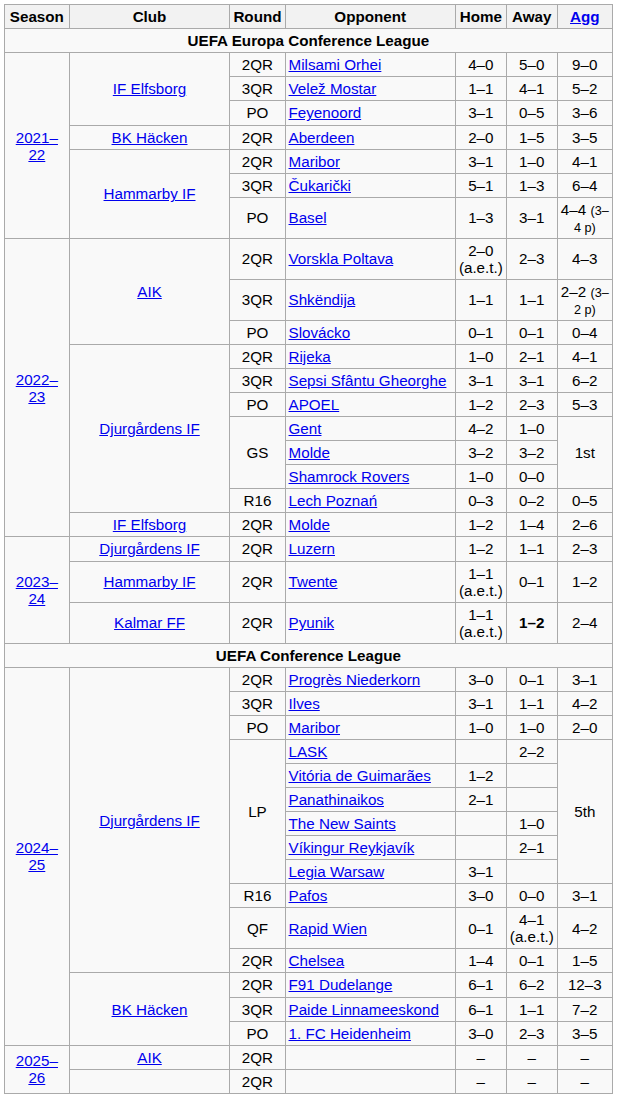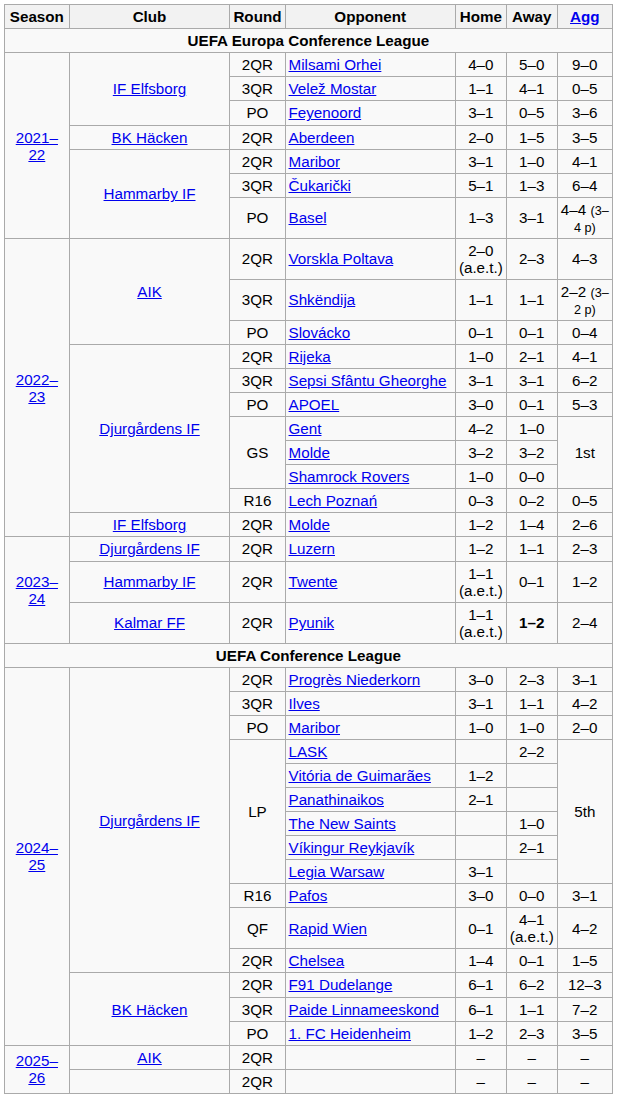 <table class="wikitable" style="font-size:95%; text-align: center;">
 <tr>
 <th style="width:60px;">Season</th>
 <th style="width:200px;">Club</th>
 <th style="width:30px;">Round</th>
 <th style="width:200px;">Opponent</th>
 <th style="width:30px;">Home</th>
 <th style="width:30px;">Away</th>
 <th style="width:60px;"><a href='#'>Agg</a></th>
 </tr>
 <tr>
 <td colspan="7" style="text-align:center;"><strong>UEFA Europa Conference League</strong></td>
 </tr>
 <tr>
 <td rowspan=7><a href='#'>2021–22</a></td>
 <td rowspan=3><a href='#'>IF Elfsborg</a></td>
 <td>2QR</td>
 <td align="left"> <a href='#'>Milsami Orhei</a></td>
 <td>4–0</td>
 <td>5–0</td>
 <td>9–0</td>
 </tr>
 <tr>
 <td>3QR</td>
 <td align="left"> <a href='#'>Velež Mostar</a></td>
 <td>1–1</td>
 <td>4–1</td>
-<td>5–2</td>
+<td>0–5</td>
 </tr>
 <tr>
 <td>PO</td>
 <td align="left"> <a href='#'>Feyenoord</a></td>
 <td>3–1</td>
 <td>0–5</td>
 <td>3–6</td>
 </tr>
 <tr>
 <td rowspan=1><a href='#'>BK Häcken</a></td>
 <td>2QR</td>
 <td align="left"> <a href='#'>Aberdeen</a></td>
 <td>2–0</td>
 <td>1–5</td>
 <td>3–5</td>
 </tr>
 <tr>
 <td rowspan=3><a href='#'>Hammarby IF</a></td>
 <td>2QR</td>
 <td align="left"> <a href='#'>Maribor</a></td>
 <td>3–1</td>
 <td>1–0</td>
 <td>4–1</td>
 </tr>
 <tr>
 <td>3QR</td>
 <td align="left"> <a href='#'>Čukarički</a></td>
 <td>5–1</td>
 <td>1–3</td>
 <td>6–4</td>
 </tr>
 <tr>
 <td>PO</td>
 <td align="left"> <a href='#'>Basel</a></td>
 <td>1–3</td>
 <td>3–1</td>
 <td>4–4 <small>(3–4 p)</small></td>
 </tr>
 <tr>
 <td rowspan=11><a href='#'>2022–23</a></td>
 <td rowspan=3><a href='#'>AIK</a></td>
 <td>2QR</td>
 <td align="left"> <a href='#'>Vorskla Poltava</a></td>
 <td>2–0 (a.e.t.)</td>
 <td>2–3</td>
 <td>4–3</td>
 </tr>
 <tr>
 <td>3QR</td>
 <td align="left"> <a href='#'>Shkëndija</a></td>
 <td>1–1</td>
 <td>1–1</td>
 <td>2–2 <small>(3–2 p)</small></td>
 </tr>
 <tr>
 <td>PO</td>
 <td align="left"> <a href='#'>Slovácko</a></td>
 <td>0–1</td>
 <td>0–1</td>
 <td>0–4</td>
 </tr>
 <tr>
 <td rowspan=7><a href='#'>Djurgårdens IF</a></td>
 <td>2QR</td>
 <td align="left"> <a href='#'>Rijeka</a></td>
 <td>1–0</td>
 <td>2–1</td>
 <td>4–1</td>
 </tr>
 <tr>
 <td>3QR</td>
 <td align="left"> <a href='#'>Sepsi Sfântu Gheorghe</a></td>
 <td>3–1</td>
 <td>3–1</td>
 <td>6–2</td>
 </tr>
 <tr>
 <td>PO</td>
 <td align="left"> <a href='#'>APOEL</a></td>
-<td>1–2</td>
-<td>2–3</td>
+<td>3–0</td>
+<td>0–1</td>
 <td>5–3</td>
 </tr>
 <tr>
 <td rowspan=3>GS</td>
 <td align="left"> <a href='#'>Gent</a></td>
 <td>4–2</td>
 <td>1–0</td>
 <td rowspan=3>1st</td>
 </tr>
 <tr>
 <td align="left"> <a href='#'>Molde</a></td>
 <td>3–2</td>
 <td>3–2</td>
 </tr>
 <tr>
 <td align="left"> <a href='#'>Shamrock Rovers</a></td>
 <td>1–0</td>
 <td>0–0</td>
 </tr>
 <tr>
 <td>R16</td>
 <td align="left"> <a href='#'>Lech Poznań</a></td>
 <td>0–3</td>
 <td>0–2</td>
 <td>0–5</td>
 </tr>
 <tr>
 <td rowspan=1><a href='#'>IF Elfsborg</a></td>
 <td>2QR</td>
 <td align="left"> <a href='#'>Molde</a></td>
 <td>1–2</td>
 <td>1–4</td>
 <td>2–6</td>
 </tr>
 <tr>
 <td rowspan=3><a href='#'>2023–24</a></td>
 <td rowspan=1><a href='#'>Djurgårdens IF</a></td>
 <td>2QR</td>
 <td align="left"> <a href='#'>Luzern</a></td>
 <td>1–2</td>
 <td>1–1</td>
 <td>2–3</td>
 </tr>
 <tr>
 <td rowspan=1><a href='#'>Hammarby IF</a></td>
 <td>2QR</td>
 <td align="left"> <a href='#'>Twente</a></td>
 <td>1–1 (a.e.t.)</td>
 <td>0–1</td>
 <td>1–2</td>
 </tr>
 <tr>
 <td rowspan=1><a href='#'>Kalmar FF</a></td>
 <td>2QR</td>
 <td align="left"> <a href='#'>Pyunik</a></td>
 <td>1–1 (a.e.t.)</td>
 <td><strong>1–2</strong></td>
 <td>2–4</td>
 </tr>
 <tr>
 <td colspan="7" style="text-align:center;"><strong>UEFA Conference League</strong></td>
 </tr>
 <tr>
 <td rowspan=15><a href='#'>2024–25</a></td>
 <td rowspan=12><a href='#'>Djurgårdens IF</a></td>
 <td>2QR</td>
 <td align="left"> <a href='#'>Progrès Niederkorn</a></td>
 <td>3–0</td>
-<td>0–1</td>
+<td>2–3</td>
 <td>3–1</td>
 </tr>
 <tr>
 <td>3QR</td>
 <td align="left"> <a href='#'>Ilves</a></td>
 <td>3–1</td>
 <td>1–1</td>
 <td>4–2</td>
 </tr>
 <tr>
 <td>PO</td>
 <td align="left"> <a href='#'>Maribor</a></td>
 <td>1–0</td>
 <td>1–0</td>
 <td>2–0</td>
 </tr>
 <tr>
 <td rowspan=6>LP</td>
 <td align="left"> <a href='#'>LASK</a></td>
 <td></td>
 <td>2–2</td>
 <td rowspan=6>5th</td>
 </tr>
 <tr>
 <td align="left"> <a href='#'>Vitória de Guimarães</a></td>
 <td>1–2</td>
 <td></td>
 </tr>
 <tr>
 <td align="left"> <a href='#'>Panathinaikos</a></td>
 <td>2–1</td>
 <td></td>
 </tr>
 <tr>
 <td align="left"> <a href='#'>The New Saints</a></td>
 <td></td>
 <td>1–0</td>
 </tr>
 <tr>
 <td align="left"> <a href='#'>Víkingur Reykjavík</a></td>
 <td></td>
 <td>2–1</td>
 </tr>
 <tr>
 <td align="left"> <a href='#'>Legia Warsaw</a></td>
 <td>3–1</td>
 <td></td>
 </tr>
 <tr>
 <td>R16</td>
 <td align="left"> <a href='#'>Pafos</a></td>
 <td>3–0</td>
 <td>0–0</td>
 <td>3–1</td>
 </tr>
 <tr>
 <td>QF</td>
 <td align="left"> <a href='#'>Rapid Wien</a></td>
 <td>0–1</td>
 <td>4–1 (a.e.t.)</td>
 <td>4–2</td>
 </tr>
 <tr>
 <td>2QR</td>
 <td align="left"> <a href='#'>Chelsea</a></td>
 <td>1–4</td>
 <td>0–1</td>
 <td>1–5</td>
 </tr>
 <tr>
 <td rowspan=3><a href='#'>BK Häcken</a></td>
 <td>2QR</td>
 <td align="left"> <a href='#'>F91 Dudelange</a></td>
 <td>6–1</td>
 <td>6–2</td>
 <td>12–3</td>
 </tr>
 <tr>
 <td>3QR</td>
 <td align="left"> <a href='#'>Paide Linnameeskond</a></td>
 <td>6–1</td>
 <td>1–1</td>
 <td>7–2</td>
 </tr>
 <tr>
 <td>PO</td>
 <td align="left"> <a href='#'>1. FC Heidenheim</a></td>
-<td>3–0</td>
+<td>1–2</td>
 <td>2–3</td>
 <td>3–5</td>
 </tr>
 <tr>
 <td rowspan=2><a href='#'>2025–26</a></td>
 <td><a href='#'>AIK</a></td>
 <td>2QR</td>
 <td align="left"></td>
 <td>–</td>
 <td>–</td>
 <td>–</td>
 </tr>
 <tr>
 <td></td>
 <td>2QR</td>
 <td align="left"></td>
 <td>–</td>
 <td>–</td>
 <td>–</td>
 </tr>
 </table>
